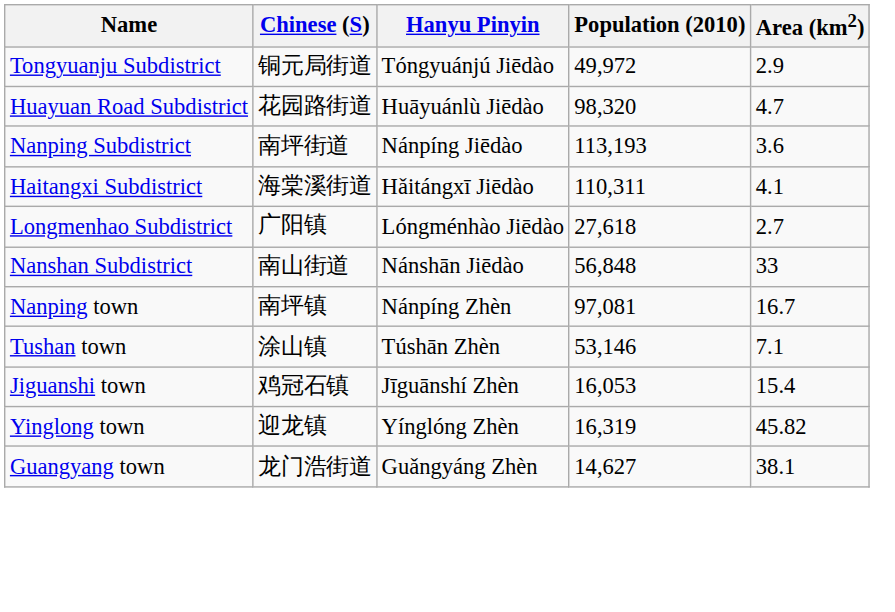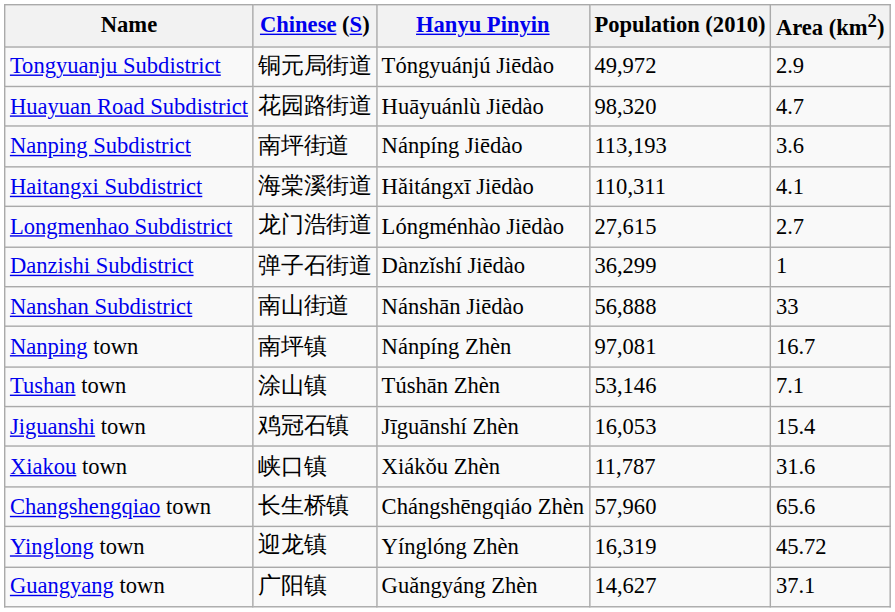 <table class="wikitable">
 <tr>
 <th>Name</th>
 <th><a href='#'>Chinese</a> (<a href='#'>S</a>)</th>
 <th><a href='#'>Hanyu Pinyin</a></th>
 <th>Population (2010)</th>
 <th>Area (km<sup>2</sup>)</th>
 </tr>
 <tr>
 <td><a href='#'>Tongyuanju Subdistrict</a></td>
 <td>铜元局街道</td>
 <td>Tóngyuánjú Jiēdào</td>
 <td>49,972</td>
 <td>2.9</td>
 </tr>
 <tr>
 <td><a href='#'>Huayuan Road Subdistrict</a></td>
 <td>花园路街道</td>
 <td>Huāyuánlù Jiēdào</td>
 <td>98,320</td>
 <td>4.7</td>
 </tr>
 <tr>
 <td><a href='#'>Nanping Subdistrict</a></td>
 <td>南坪街道</td>
 <td>Nánpíng Jiēdào</td>
 <td>113,193</td>
 <td>3.6</td>
 </tr>
 <tr>
 <td><a href='#'>Haitangxi Subdistrict</a></td>
 <td>海棠溪街道</td>
 <td>Hǎitángxī Jiēdào</td>
 <td>110,311</td>
 <td>4.1</td>
 </tr>
 <tr>
 <td><a href='#'>Longmenhao Subdistrict</a></td>
-<td>广阳镇</td>
+<td>龙门浩街道</td>
 <td>Lóngménhào Jiēdào</td>
-<td>27,618</td>
+<td>27,615</td>
 <td>2.7</td>
+</tr>
+<tr>
+<td><a href='#'>Danzishi Subdistrict</a></td>
+<td>弹子石街道</td>
+<td>Dànzǐshí Jiēdào</td>
+<td>36,299</td>
+<td>1</td>
 </tr>
 <tr>
 <td><a href='#'>Nanshan Subdistrict</a></td>
 <td>南山街道</td>
 <td>Nánshān Jiēdào</td>
-<td>56,848</td>
+<td>56,888</td>
 <td>33</td>
 </tr>
 <tr>
 <td><a href='#'>Nanping</a> town</td>
 <td>南坪镇</td>
 <td>Nánpíng Zhèn</td>
 <td>97,081</td>
 <td>16.7</td>
 </tr>
 <tr>
 <td><a href='#'>Tushan</a> town</td>
 <td>涂山镇</td>
 <td>Túshān Zhèn</td>
 <td>53,146</td>
 <td>7.1</td>
 </tr>
 <tr>
 <td><a href='#'>Jiguanshi</a> town</td>
 <td>鸡冠石镇</td>
 <td>Jīguānshí Zhèn</td>
 <td>16,053</td>
 <td>15.4</td>
 </tr>
 <tr>
+<td><a href='#'>Xiakou</a> town</td>
+<td>峡口镇</td>
+<td>Xiákǒu Zhèn</td>
+<td>11,787</td>
+<td>31.6</td>
+</tr>
+<tr>
+<td><a href='#'>Changshengqiao</a> town</td>
+<td>长生桥镇</td>
+<td>Chángshēngqiáo Zhèn</td>
+<td>57,960</td>
+<td>65.6</td>
+</tr>
+<tr>
 <td><a href='#'>Yinglong</a> town</td>
 <td>迎龙镇</td>
 <td>Yínglóng Zhèn</td>
 <td>16,319</td>
-<td>45.82</td>
+<td>45.72</td>
 </tr>
 <tr>
 <td><a href='#'>Guangyang</a> town</td>
-<td>龙门浩街道</td>
+<td>广阳镇</td>
 <td>Guǎngyáng Zhèn</td>
 <td>14,627</td>
-<td>38.1</td>
+<td>37.1</td>
 </tr>
 </table>
